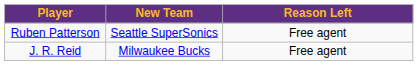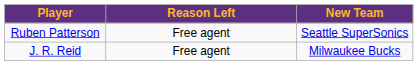 <table class="wikitable sortable sortable">
 <tr>
 <th style="background:#5c2f83; color:#fcb926; width:130px;">Player</th>
+<th style="background:#5c2f83; color:#fcb926; width:250px;">Reason Left</th>
 <th style="background:#5c2f83; color:#fcb926; width:150px;">New Team</th>
-<th style="background:#5c2f83; color:#fcb926; width:250px;">Reason Left</th>
 </tr>
 <tr style="text-align: center">
 <td><a href='#'>Ruben Patterson</a></td>
+<td>Free agent</td>
 <td><a href='#'>Seattle SuperSonics</a></td>
-<td>Free agent</td>
 </tr>
 <tr style="text-align: center">
 <td><a href='#'>J. R. Reid</a></td>
+<td>Free agent</td>
 <td><a href='#'>Milwaukee Bucks</a></td>
-<td>Free agent</td>
 </tr>
 </table>
